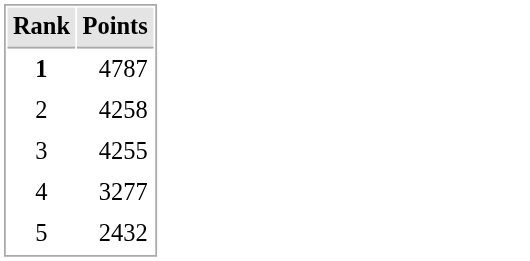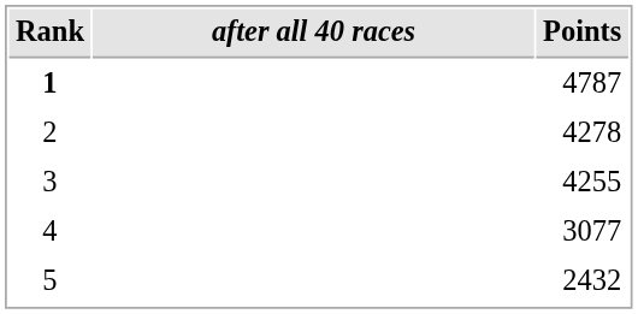 <table cellspacing="1" cellpadding="3" style="border:1px solid #aaa; font-size:86%;">
 <tr style="background:#e4e4e4;">
 <th style="border-bottom:1px solid #aaa; width:10px;">Rank</th>
+<th style="border-bottom:1px solid #aaa; width:200px; white-space:nowrap;"><em>after all 40 races</em> </th>
 <th style="border-bottom:1px solid #aaa; width:20px;">Points</th>
 </tr>
 <tr>
 <td style="text-align:center;"><strong>1</strong></td>
+<td><strong> </strong></td>
 <td align="right">4787</td>
 </tr>
 <tr>
 <td style="text-align:center;">2</td>
-<td align="right">4258</td>
+<td></td>
+<td align="right">4278</td>
 </tr>
 <tr>
 <td style="text-align:center;">3</td>
+<td>  </td>
 <td align="right">4255</td>
 </tr>
 <tr>
 <td style="text-align:center;">4</td>
-<td align="right">3277</td>
+<td></td>
+<td align="right">3077</td>
 </tr>
 <tr>
 <td style="text-align:center;">5</td>
+<td></td>
 <td align="right">2432</td>
 </tr>
 </table>
